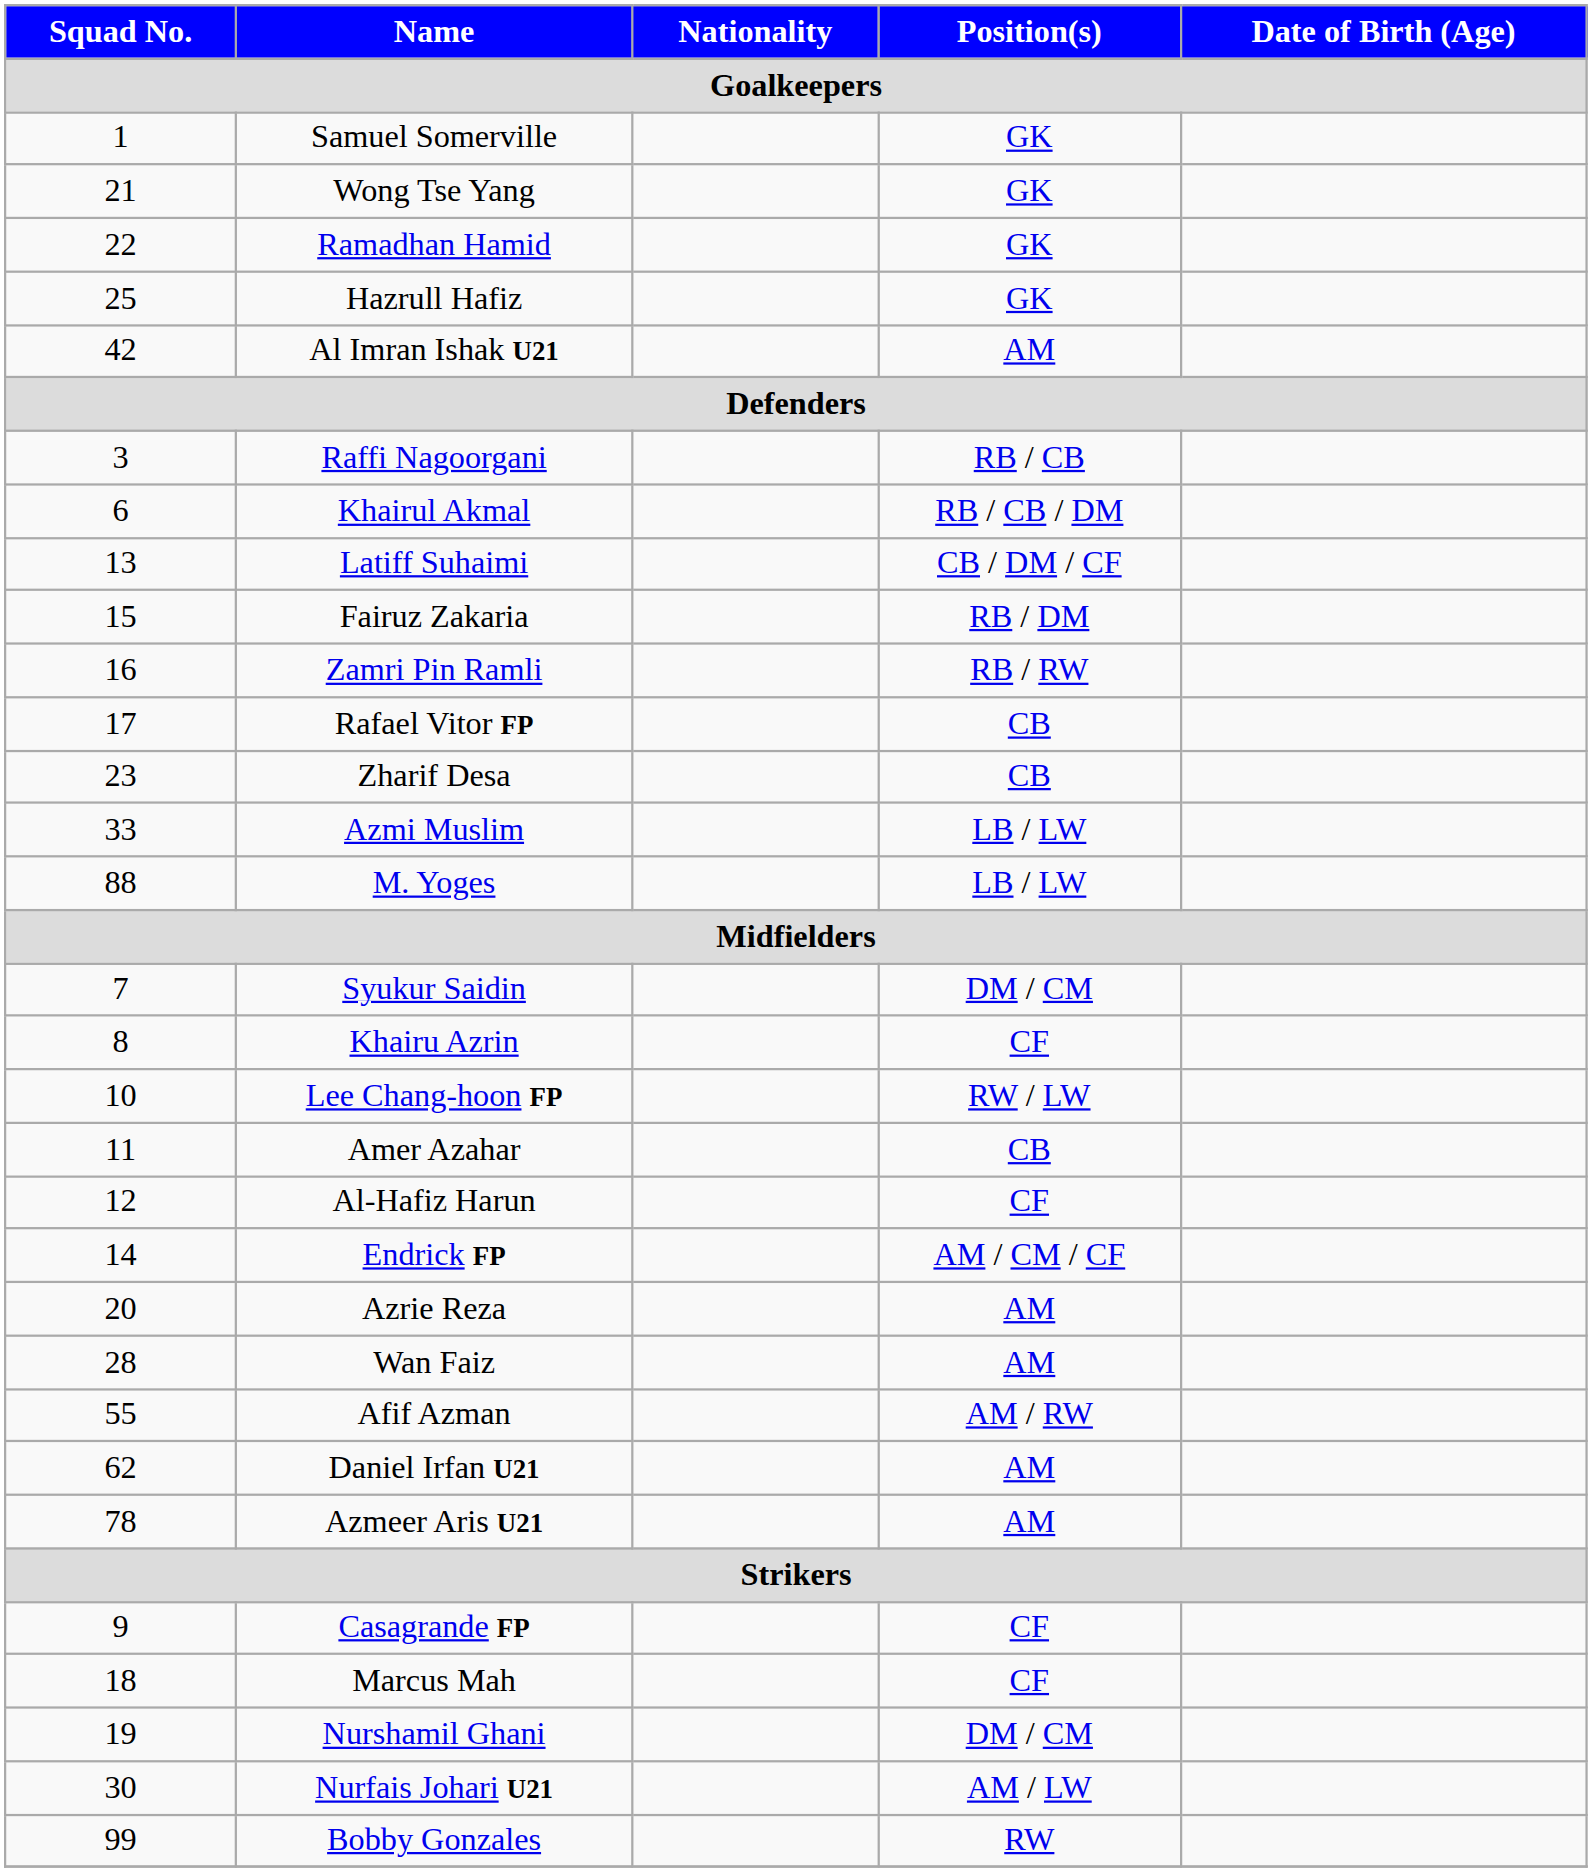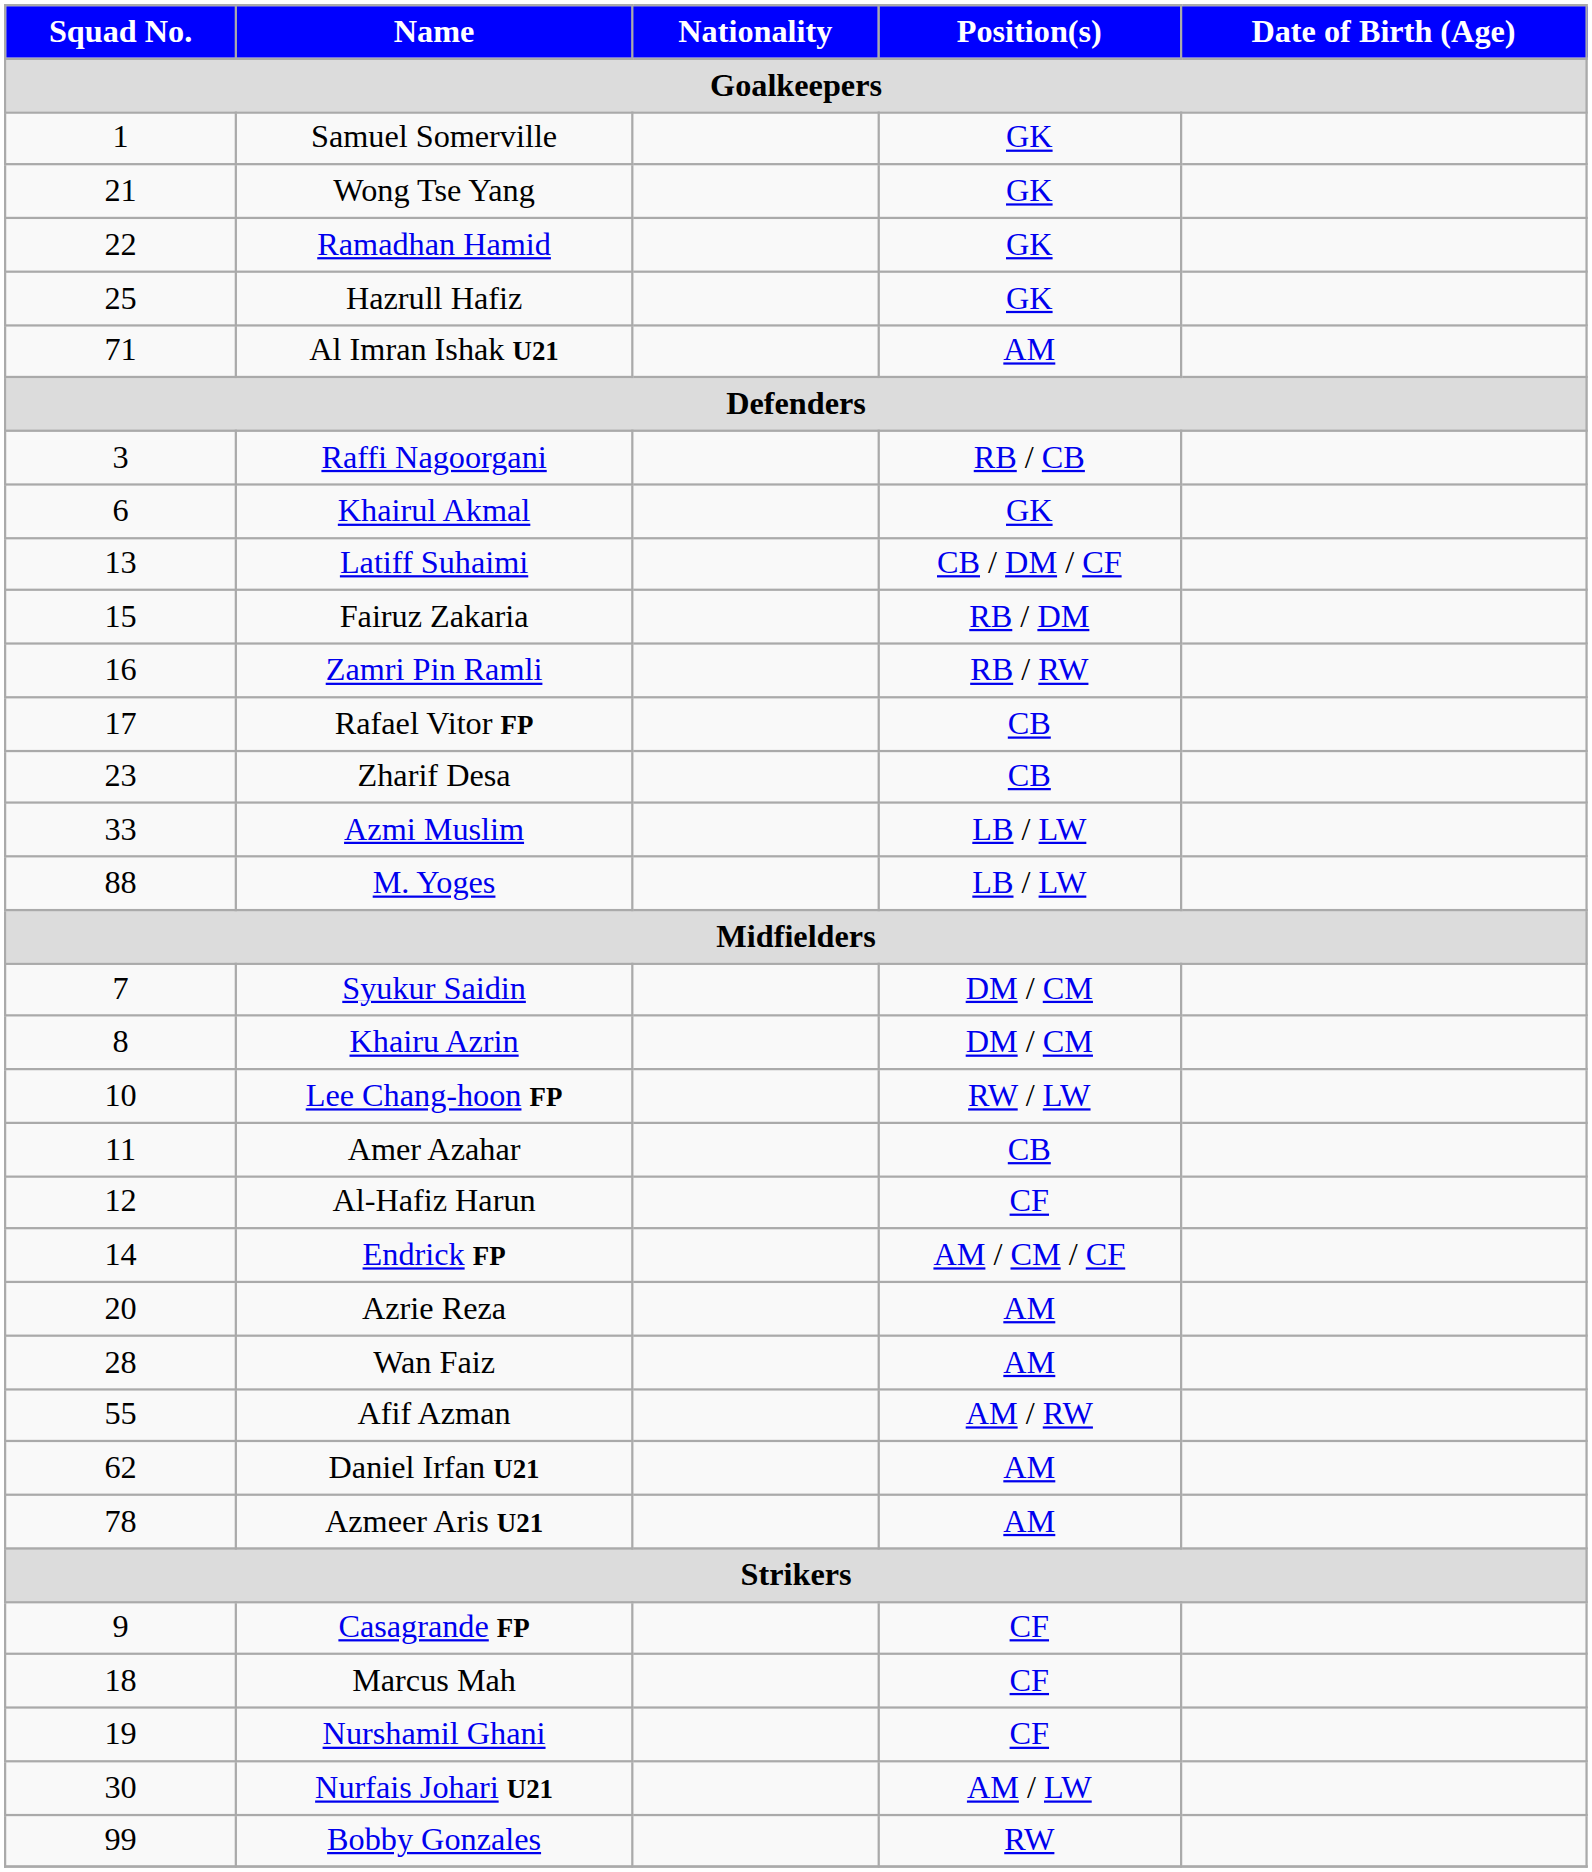 <table class="wikitable" style="text-align:center; font-size:90%; width:80%;">
 <tr>
 <th style="background:#00f; color:white; text-align:center;">Squad No.</th>
 <th style="background:#00f; color:white; text-align:center;">Name</th>
 <th style="background:#00f; color:white; text-align:center;">Nationality</th>
 <th style="background:#00f; color:white; text-align:center;">Position(s)</th>
 <th style="background:#00f; color:white; text-align:center;">Date of Birth (Age)</th>
 </tr>
 <tr>
 <th colspan="5" style="background:#dcdcdc; text-align:center">Goalkeepers</th>
 </tr>
 <tr>
 <td>1</td>
 <td>Samuel Somerville</td>
 <td> </td>
 <td><a href='#'>GK</a></td>
 <td></td>
 </tr>
 <tr>
 <td>21</td>
 <td>Wong Tse Yang</td>
 <td> </td>
 <td><a href='#'>GK</a></td>
 <td></td>
 </tr>
 <tr>
 <td>22</td>
 <td><a href='#'>Ramadhan Hamid</a></td>
 <td></td>
 <td><a href='#'>GK</a></td>
 <td></td>
 </tr>
 <tr>
 <td>25</td>
 <td>Hazrull Hafiz</td>
 <td></td>
 <td><a href='#'>GK</a></td>
 <td></td>
 </tr>
 <tr>
-<td>42</td>
+<td>71</td>
 <td>Al Imran Ishak <small><strong>U21</strong></small></td>
 <td></td>
 <td><a href='#'>AM</a></td>
 <td></td>
 </tr>
 <tr>
 <th colspan="5" style="background:#dcdcdc; text-align:center">Defenders</th>
 </tr>
 <tr>
 <td>3</td>
 <td><a href='#'>Raffi Nagoorgani</a></td>
 <td></td>
 <td><a href='#'>RB</a> / <a href='#'>CB</a></td>
 <td></td>
 </tr>
 <tr>
 <td>6</td>
 <td><a href='#'>Khairul Akmal</a></td>
 <td></td>
-<td><a href='#'>RB</a> / <a href='#'>CB</a> / <a href='#'>DM</a></td>
+<td><a href='#'>GK</a></td>
 <td></td>
 </tr>
 <tr>
 <td>13</td>
 <td><a href='#'>Latiff Suhaimi</a></td>
 <td></td>
 <td><a href='#'>CB</a> / <a href='#'>DM</a> / <a href='#'>CF</a></td>
 <td></td>
 </tr>
 <tr>
 <td>15</td>
 <td>Fairuz Zakaria</td>
 <td></td>
 <td><a href='#'>RB</a> / <a href='#'>DM</a></td>
 <td></td>
 </tr>
 <tr>
 <td>16</td>
 <td><a href='#'>Zamri Pin Ramli</a></td>
 <td></td>
 <td><a href='#'>RB</a> / <a href='#'>RW</a></td>
 <td></td>
 </tr>
 <tr>
 <td>17</td>
 <td>Rafael Vitor <small><strong>FP</strong></small></td>
 <td></td>
 <td><a href='#'>CB</a></td>
 <td></td>
 </tr>
 <tr>
 <td>23</td>
 <td>Zharif Desa</td>
 <td></td>
 <td><a href='#'>CB</a></td>
 <td></td>
 </tr>
 <tr>
 <td>33</td>
 <td><a href='#'>Azmi Muslim</a></td>
 <td></td>
 <td><a href='#'>LB</a> / <a href='#'>LW</a></td>
 <td></td>
 </tr>
 <tr>
 <td>88</td>
 <td><a href='#'>M. Yoges</a></td>
 <td></td>
 <td><a href='#'>LB</a> / <a href='#'>LW</a></td>
 <td></td>
 </tr>
 <tr>
 <th colspan="5" style="background:#dcdcdc; text-align:center">Midfielders</th>
 </tr>
 <tr>
 <td>7</td>
 <td><a href='#'>Syukur Saidin</a></td>
 <td></td>
 <td><a href='#'>DM</a> / <a href='#'>CM</a></td>
 <td></td>
 </tr>
 <tr>
 <td>8</td>
 <td><a href='#'>Khairu Azrin</a></td>
 <td></td>
-<td><a href='#'>CF</a></td>
+<td><a href='#'>DM</a> / <a href='#'>CM</a></td>
 <td></td>
 </tr>
 <tr>
 <td>10</td>
 <td><a href='#'>Lee Chang-hoon</a> <small><strong>FP</strong></small></td>
 <td></td>
 <td><a href='#'>RW</a> / <a href='#'>LW</a></td>
 <td></td>
 </tr>
 <tr>
 <td>11</td>
 <td>Amer Azahar</td>
 <td></td>
 <td><a href='#'>CB</a></td>
 <td></td>
 </tr>
 <tr>
 <td>12</td>
 <td>Al-Hafiz Harun</td>
 <td></td>
 <td><a href='#'>CF</a></td>
 <td></td>
 </tr>
 <tr>
 <td>14</td>
 <td><a href='#'>Endrick</a> <small><strong>FP</strong></small></td>
 <td></td>
 <td><a href='#'>AM</a> / <a href='#'>CM</a> / <a href='#'>CF</a></td>
 <td></td>
 </tr>
 <tr>
 <td>20</td>
 <td>Azrie Reza</td>
 <td></td>
 <td><a href='#'>AM</a></td>
 <td></td>
 </tr>
 <tr>
 <td>28</td>
 <td>Wan Faiz</td>
 <td></td>
 <td><a href='#'>AM</a></td>
 <td></td>
 </tr>
 <tr>
 <td>55</td>
 <td>Afif Azman</td>
 <td></td>
 <td><a href='#'>AM</a> / <a href='#'>RW</a></td>
 <td></td>
 </tr>
 <tr>
 <td>62</td>
 <td>Daniel Irfan <small><strong>U21</strong></small></td>
 <td></td>
 <td><a href='#'>AM</a></td>
 <td></td>
 </tr>
 <tr>
 <td>78</td>
 <td>Azmeer Aris <small><strong>U21</strong></small></td>
 <td></td>
 <td><a href='#'>AM</a></td>
 <td></td>
 </tr>
 <tr>
 <th colspan="5" style="background:#dcdcdc; text-align:center">Strikers</th>
 </tr>
 <tr>
 <td>9</td>
 <td><a href='#'>Casagrande</a> <small><strong>FP</strong></small></td>
 <td></td>
 <td><a href='#'>CF</a></td>
 <td></td>
 </tr>
 <tr>
 <td>18</td>
 <td>Marcus Mah</td>
 <td></td>
 <td><a href='#'>CF</a></td>
 <td></td>
 </tr>
 <tr>
 <td>19</td>
 <td><a href='#'>Nurshamil Ghani</a></td>
 <td></td>
-<td><a href='#'>DM</a> / <a href='#'>CM</a></td>
+<td><a href='#'>CF</a></td>
 <td></td>
 </tr>
 <tr>
 <td>30</td>
 <td><a href='#'>Nurfais Johari</a> <small><strong>U21</strong></small></td>
 <td></td>
 <td><a href='#'>AM</a> / <a href='#'>LW</a></td>
 <td></td>
 </tr>
 <tr>
 <td>99</td>
 <td><a href='#'>Bobby Gonzales</a></td>
 <td></td>
 <td><a href='#'>RW</a></td>
 <td></td>
 </tr>
 <tr>
 </tr>
 </table>
